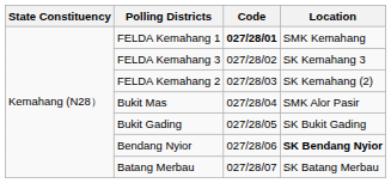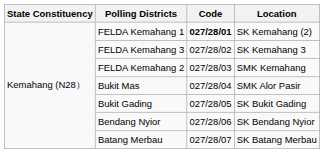 <table class="wikitable sortable mw-collapsible">
 <tr>
 <th><small>State Constituency</small></th>
 <th><small>Polling Districts</small></th>
 <th><small>Code</small></th>
 <th><small>Location</small></th>
 </tr>
 <tr>
 <td rowspan="7"><small>Kemahang (N28）</small></td>
 <td><small>FELDA Kemahang 1</small></td>
 <td><strong><small>027/28/01</small></strong></td>
-<td><small>SMK Kemahang</small></td>
+<td><small>SK Kemahang (2)</small></td>
 </tr>
 <tr>
 <td><small>FELDA Kemahang 3</small></td>
 <td><small>027/28/02</small></td>
 <td><small>SK Kemahang 3</small></td>
 </tr>
 <tr>
 <td><small>FELDA Kemahang 2</small></td>
 <td><small>027/28/03</small></td>
-<td><small>SK Kemahang (2)</small></td>
+<td><small>SMK Kemahang</small></td>
 </tr>
 <tr>
 <td><small>Bukit Mas</small></td>
 <td><small>027/28/04</small></td>
 <td><small>SMK Alor Pasir</small></td>
 </tr>
 <tr>
 <td><small>Bukit Gading</small></td>
 <td><small>027/28/05</small></td>
 <td><small>SK Bukit Gading</small></td>
 </tr>
 <tr>
 <td><small>Bendang Nyior</small></td>
 <td><small>027/28/06</small></td>
-<td><strong><small>SK Bendang Nyior</small></strong></td>
+<td><small>SK Bendang Nyior</small></td>
 </tr>
 <tr>
 <td><small>Batang Merbau</small></td>
 <td><small>027/28/07</small></td>
 <td><small>SK Batang Merbau</small></td>
 </tr>
 </table>
